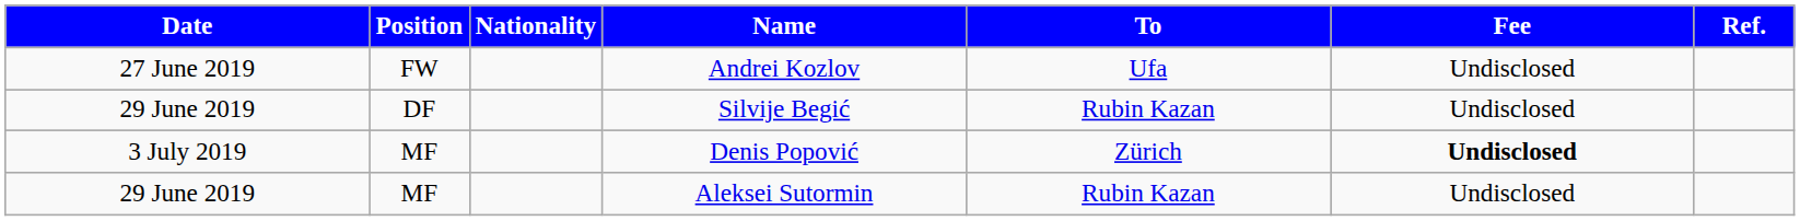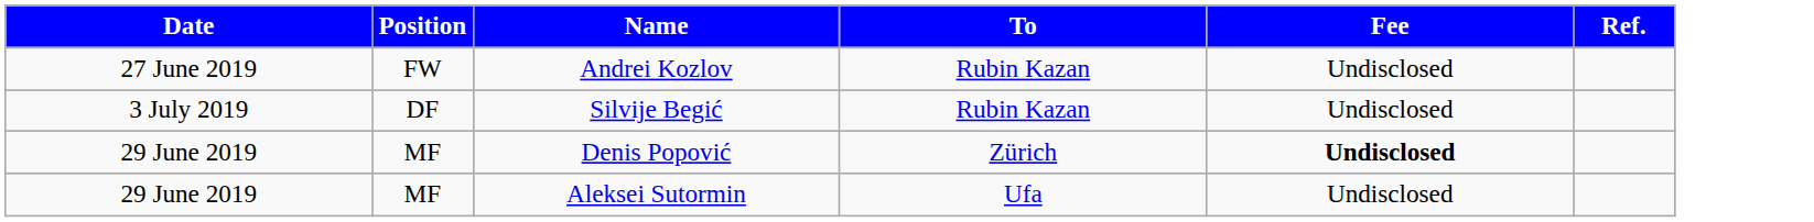 <table class="wikitable"  style="text-align:center; font-size:90%; ">
 <tr>
 <th style="background:#0000FF; color:white; width:200px;">Date</th>
 <th style="background:#0000FF; color:white; width:50px;">Position</th>
-<th style="background:#0000FF; color:white; width:50px;">Nationality</th>
 <th style="background:#0000FF; color:white; width:200px;">Name</th>
 <th style="background:#0000FF; color:white; width:200px;">To</th>
 <th style="background:#0000FF; color:white; width:200px;">Fee</th>
 <th style="background:#0000FF; color:white; width:50px;">Ref.</th>
 </tr>
 <tr>
 <td>27 June 2019</td>
 <td>FW</td>
-<td></td>
 <td><a href='#'>Andrei Kozlov</a></td>
-<td><a href='#'>Ufa</a></td>
+<td><a href='#'>Rubin Kazan</a></td>
 <td>Undisclosed</td>
 <td></td>
 </tr>
 <tr>
-<td>29 June 2019</td>
+<td>3 July 2019</td>
 <td>DF</td>
-<td></td>
 <td><a href='#'>Silvije Begić</a></td>
 <td><a href='#'>Rubin Kazan</a></td>
 <td>Undisclosed</td>
 <td></td>
 </tr>
 <tr>
-<td>3 July 2019</td>
+<td>29 June 2019</td>
 <td>MF</td>
-<td></td>
 <td><a href='#'>Denis Popović</a></td>
 <td><a href='#'>Zürich</a></td>
 <td><strong>Undisclosed</strong></td>
 <td></td>
 </tr>
 <tr>
 <td>29 June 2019</td>
 <td>MF</td>
-<td></td>
 <td><a href='#'>Aleksei Sutormin</a></td>
-<td><a href='#'>Rubin Kazan</a></td>
+<td><a href='#'>Ufa</a></td>
 <td>Undisclosed</td>
 <td></td>
 </tr>
 </table>
